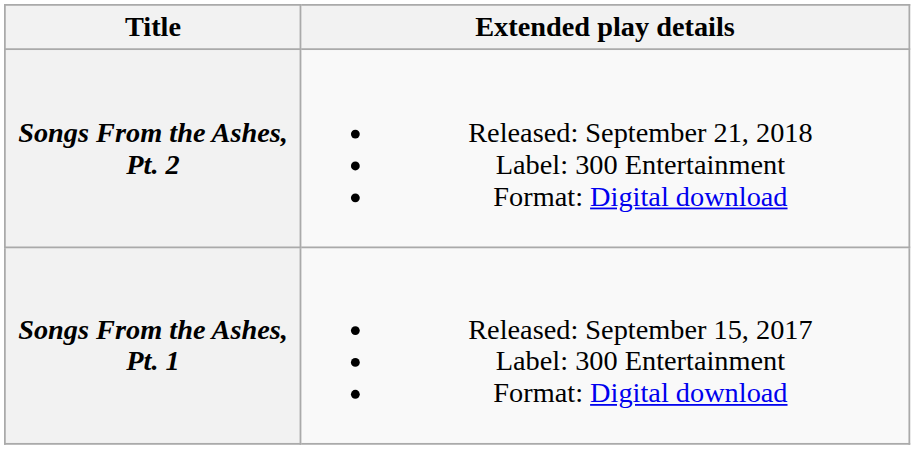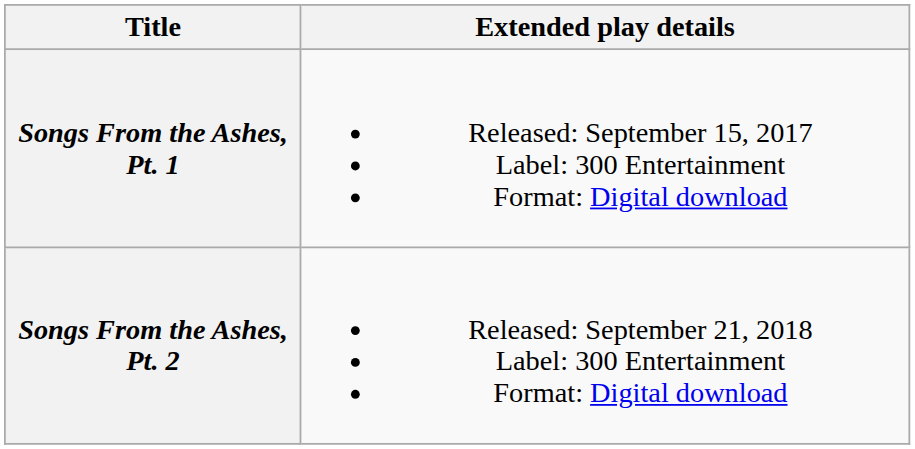 <table class="wikitable plainrowheaders" style="text-align:center;">
 <tr>
 <th scope="col" style="width:10em;">Title</th>
 <th scope="col" style="width:21em;">Extended play details</th>
 </tr>
 <tr>
+<th scope="row"><em>Songs From the Ashes, Pt. 1</em></th>
+<td><br><ul><li>Released: September 15, 2017</li><li>Label: 300 Entertainment</li><li>Format: <a href='#'>Digital download</a></li></ul></td>
+</tr>
+<tr>
 <th scope="row"><em>Songs From the Ashes, Pt. 2</em></th>
 <td><br><ul><li>Released: September 21, 2018</li><li>Label: 300 Entertainment</li><li>Format: <a href='#'>Digital download</a></li></ul></td>
 </tr>
-<tr>
-<th scope="row"><em>Songs From the Ashes, Pt. 1</em></th>
-<td><br><ul><li>Released: September 15, 2017</li><li>Label: 300 Entertainment</li><li>Format: <a href='#'>Digital download</a></li></ul></td>
-</tr>
 </table>
